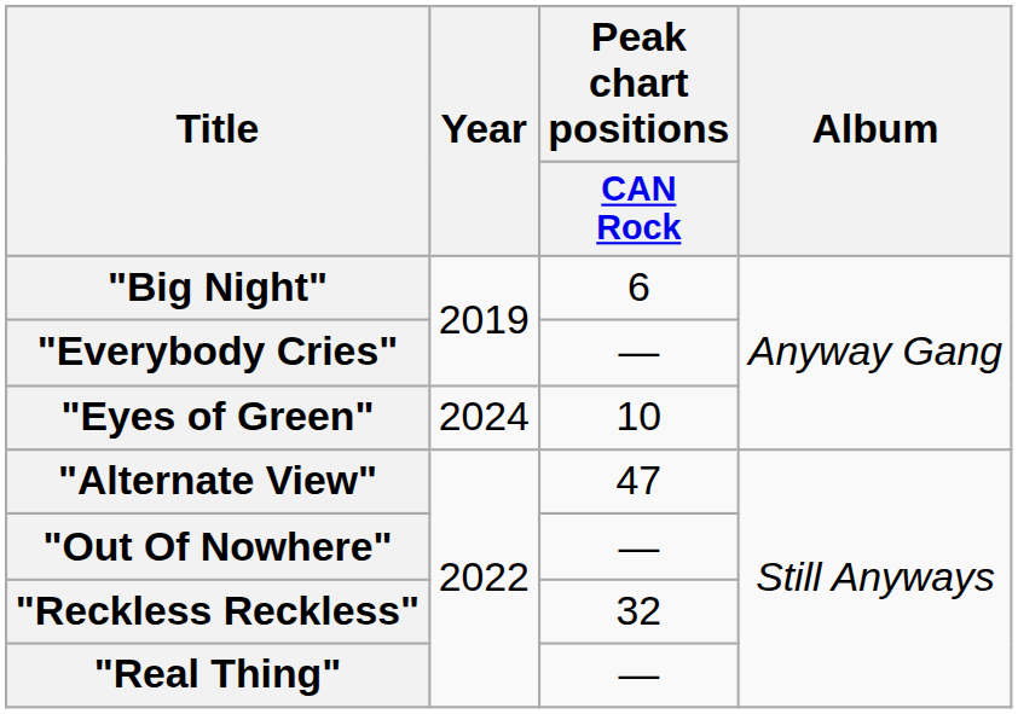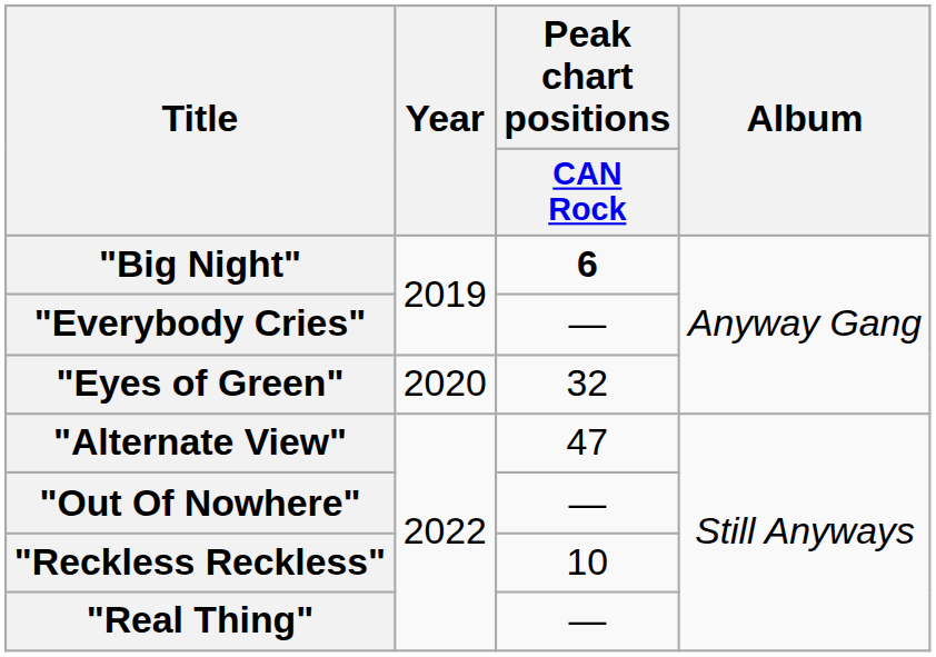 <table class="wikitable plainrowheaders" style="text-align:center;">
 <tr>
 <th scope="col" rowspan="2">Title</th>
 <th scope="col" rowspan="2">Year</th>
 <th scope="col" colspan="1">Peak chart positions</th>
 <th scope="col" rowspan="2">Album</th>
 </tr>
 <tr>
 <th scope="col" style="width:2.5em;font-size:85%;"><a href='#'>CAN<br>Rock</a><br></th>
 </tr>
 <tr>
 <th scope="row">"Big Night"</th>
 <td rowspan="2">2019</td>
-<td>6</td>
+<td><strong>6</strong></td>
 <td rowspan="3"><em>Anyway Gang</em></td>
 </tr>
 <tr>
 <th scope="row">"Everybody Cries"</th>
 <td>—</td>
 </tr>
 <tr>
 <th scope="row">"Eyes of Green"</th>
-<td>2024</td>
-<td>10</td>
+<td>2020</td>
+<td>32</td>
 </tr>
 <tr>
 <th scope="row">"Alternate View"</th>
 <td rowspan="4">2022</td>
 <td>47</td>
 <td rowspan="4"><em>Still Anyways</em></td>
 </tr>
 <tr>
 <th scope="row">"Out Of Nowhere"</th>
 <td>—</td>
 </tr>
 <tr>
 <th scope="row">"Reckless Reckless"</th>
-<td>32</td>
+<td>10</td>
 </tr>
 <tr>
 <th scope="row">"Real Thing"</th>
 <td>—</td>
 </tr>
 </table>
